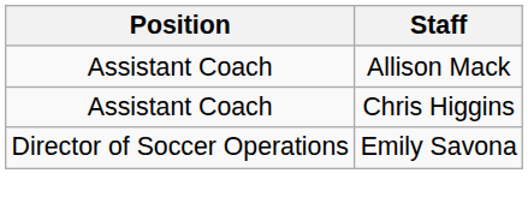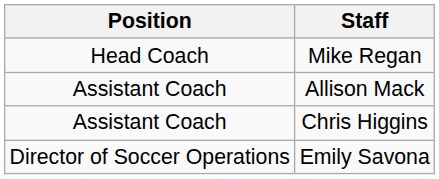 <table class="wikitable" style="text-align:center;">
 <tr>
 <th>Position</th>
 <th>Staff</th>
+</tr>
+<tr>
+<td>Head Coach</td>
+<td>Mike Regan</td>
 </tr>
 <tr>
 <td>Assistant Coach</td>
 <td>Allison Mack</td>
 </tr>
 <tr>
 <td>Assistant Coach</td>
 <td>Chris Higgins</td>
 </tr>
 <tr>
 <td>Director of Soccer Operations</td>
 <td>Emily Savona</td>
 </tr>
 </table>
